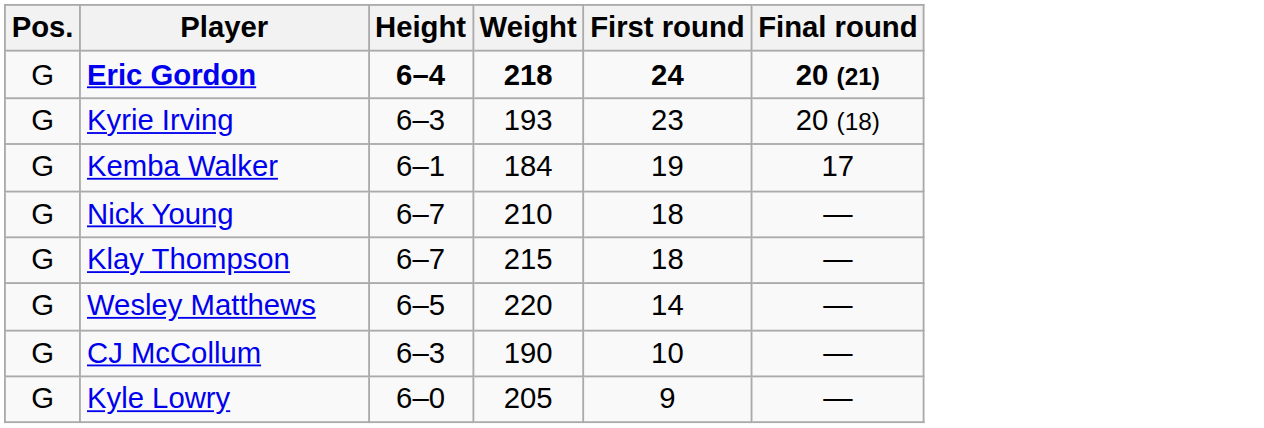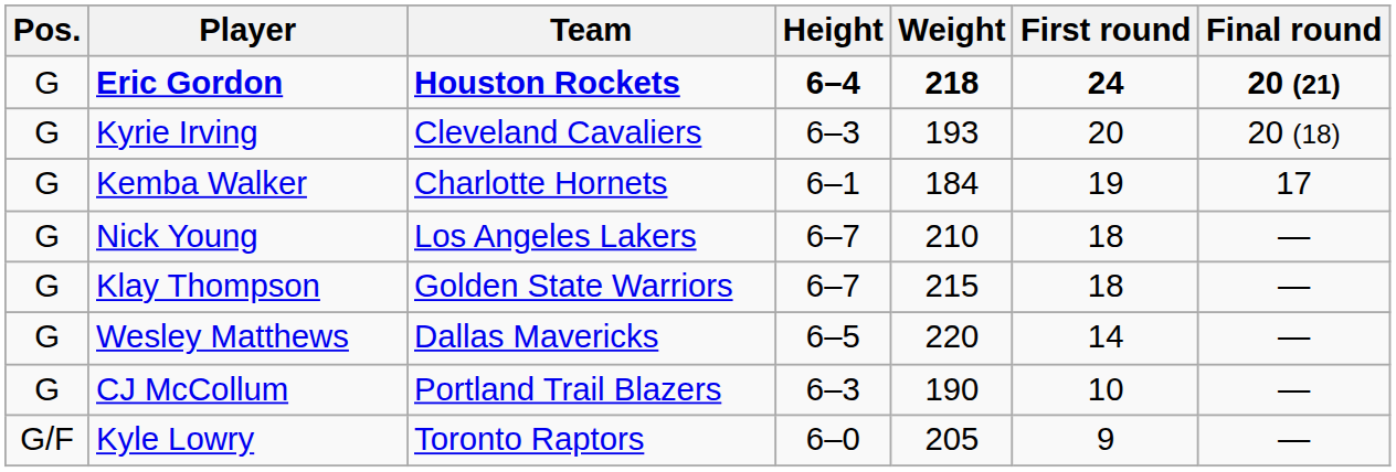 <table class="wikitable">
 <tr>
 <th>Pos.</th>
 <th style="width:150px;">Player</th>
+<th width=175>Team</th>
 <th>Height</th>
 <th>Weight</th>
 <th>First round</th>
 <th>Final round</th>
 </tr>
 <tr>
 <td style="text-align:center">G</td>
 <td><strong><a href='#'>Eric Gordon</a></strong></td>
+<td><strong><a href='#'>Houston Rockets</a></strong></td>
 <td align=center><strong>6–4</strong></td>
 <td align=center><strong>218</strong></td>
 <td align=center><strong>24</strong></td>
 <td align=center><strong>20 <small>(21)</small></strong></td>
 </tr>
 <tr>
 <td style="text-align:center">G</td>
 <td><a href='#'>Kyrie Irving</a></td>
+<td><a href='#'>Cleveland Cavaliers</a></td>
 <td align=center>6–3</td>
 <td align=center>193</td>
-<td align=center>23</td>
+<td align=center>20</td>
 <td align=center>20 <small>(18)</small></td>
 </tr>
 <tr>
 <td style="text-align:center">G</td>
 <td><a href='#'>Kemba Walker</a></td>
+<td><a href='#'>Charlotte Hornets</a></td>
 <td align=center>6–1</td>
 <td align=center>184</td>
 <td align=center>19</td>
 <td align=center>17</td>
 </tr>
 <tr>
 <td style="text-align:center">G</td>
 <td><a href='#'>Nick Young</a></td>
+<td><a href='#'>Los Angeles Lakers</a></td>
 <td align=center>6–7</td>
 <td align=center>210</td>
 <td align=center>18</td>
 <td align=center>—</td>
 </tr>
 <tr>
 <td style="text-align:center">G</td>
 <td><a href='#'>Klay Thompson</a></td>
+<td><a href='#'>Golden State Warriors</a></td>
 <td align=center>6–7</td>
 <td align=center>215</td>
 <td align=center>18</td>
 <td style="text-align:center;">—</td>
 </tr>
 <tr>
 <td style="text-align:center">G</td>
 <td><a href='#'>Wesley Matthews</a></td>
+<td><a href='#'>Dallas Mavericks</a></td>
 <td align=center>6–5</td>
 <td align=center>220</td>
 <td align=center>14</td>
 <td align=center>—</td>
 </tr>
 <tr>
 <td style="text-align:center">G</td>
 <td><a href='#'>CJ McCollum</a></td>
+<td><a href='#'>Portland Trail Blazers</a></td>
 <td align=center>6–3</td>
 <td align=center>190</td>
 <td align=center>10</td>
 <td style="text-align:center;">—</td>
 </tr>
 <tr>
-<td style="text-align:center">G</td>
+<td style="text-align:center">G/F</td>
 <td><a href='#'>Kyle Lowry</a></td>
+<td><a href='#'>Toronto Raptors</a></td>
 <td align=center>6–0</td>
 <td align=center>205</td>
 <td align=center>9</td>
 <td style="text-align:center;">—</td>
 </tr>
 </table>
